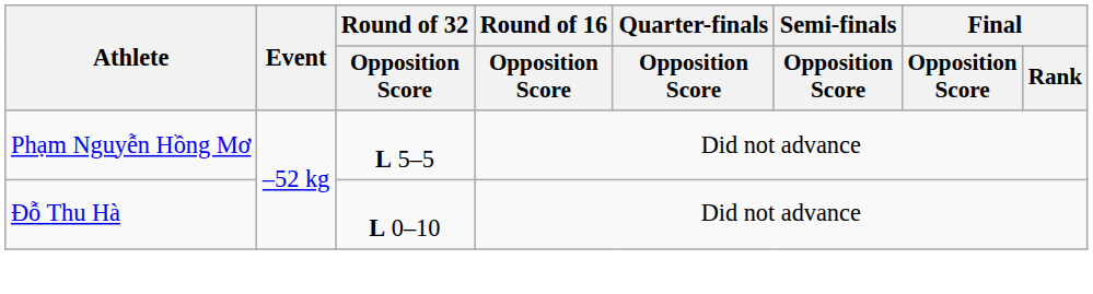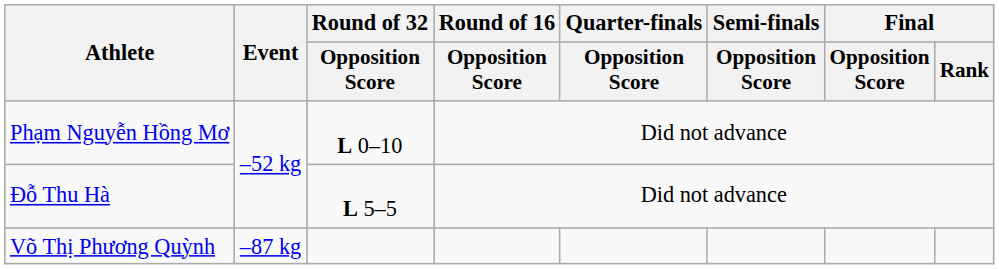 <table class=wikitable style=font-size:90%;text-align:center>
 <tr>
 <th rowspan=2>Athlete</th>
 <th rowspan=2>Event</th>
 <th>Round of 32</th>
 <th>Round of 16</th>
 <th>Quarter-finals</th>
 <th>Semi-finals</th>
 <th colspan=2>Final</th>
 </tr>
 <tr style=font-size:95%>
 <th>Opposition<br>Score</th>
 <th>Opposition<br>Score</th>
 <th>Opposition<br>Score</th>
 <th>Opposition<br>Score</th>
 <th>Opposition<br>Score</th>
 <th>Rank</th>
 </tr>
 <tr>
 <td align="left"><a href='#'>Phạm Nguyễn Hồng Mơ</a></td>
 <td align="left" rowspan="2"><a href='#'>–52 kg</a></td>
+<td><br><strong>L</strong> 0–10</td>
+<td colspan=5>Did not advance</td>
+</tr>
+<tr>
+<td align="left"><a href='#'>Đỗ Thu Hà</a></td>
 <td><br><strong>L</strong> 5–5</td>
 <td colspan=5>Did not advance</td>
 </tr>
 <tr>
-<td align="left"><a href='#'>Đỗ Thu Hà</a></td>
-<td><br><strong>L</strong> 0–10</td>
-<td colspan=5>Did not advance</td>
+<td align="left"><a href='#'>Võ Thị Phương Quỳnh</a></td>
+<td align="left"><a href='#'>–87 kg</a></td>
+<td></td>
+<td></td>
+<td></td>
+<td></td>
+<td></td>
+<td></td>
 </tr>
 </table>
